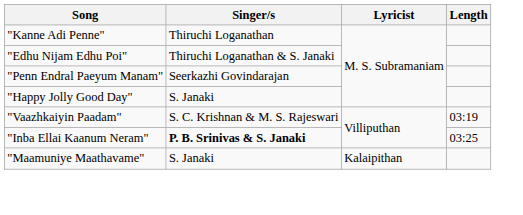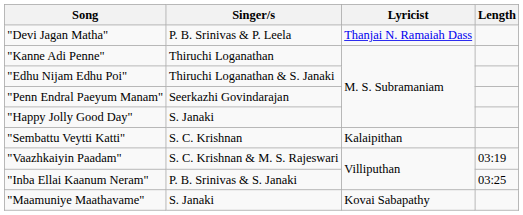 <table class="wikitable" style="font-size:95%;">
 <tr>
 <th>Song</th>
 <th>Singer/s</th>
 <th>Lyricist</th>
 <th>Length</th>
+</tr>
+<tr>
+<td>"Devi Jagan Matha"</td>
+<td>P. B. Srinivas & P. Leela</td>
+<td><a href='#'>Thanjai N. Ramaiah Dass</a></td>
+<td></td>
 </tr>
 <tr>
 <td>"Kanne Adi Penne"</td>
 <td>Thiruchi Loganathan</td>
 <td rowspan=4>M. S. Subramaniam</td>
 <td></td>
 </tr>
 <tr>
 <td>"Edhu Nijam Edhu Poi"</td>
 <td>Thiruchi Loganathan & S. Janaki</td>
 <td></td>
 </tr>
 <tr>
 <td>"Penn Endral Paeyum Manam"</td>
 <td>Seerkazhi Govindarajan</td>
 <td></td>
 </tr>
 <tr>
 <td>"Happy Jolly Good Day"</td>
 <td>S. Janaki</td>
 <td></td>
 </tr>
 <tr>
+<td>"Sembattu Veytti Katti"</td>
+<td>S. C. Krishnan</td>
+<td>Kalaipithan</td>
+<td></td>
+</tr>
+<tr>
 <td>"Vaazhkaiyin Paadam"</td>
 <td>S. C. Krishnan & M. S. Rajeswari</td>
 <td rowspan=2>Villiputhan</td>
 <td>03:19</td>
 </tr>
 <tr>
 <td>"Inba Ellai Kaanum Neram"</td>
-<td><strong>P. B. Srinivas & S. Janaki</strong></td>
+<td>P. B. Srinivas & S. Janaki</td>
 <td>03:25</td>
 </tr>
 <tr>
 <td>"Maamuniye Maathavame"</td>
 <td>S. Janaki</td>
-<td>Kalaipithan</td>
+<td>Kovai Sabapathy</td>
 <td></td>
 </tr>
 </table>
